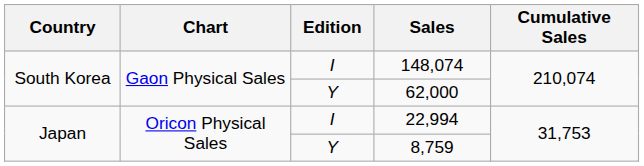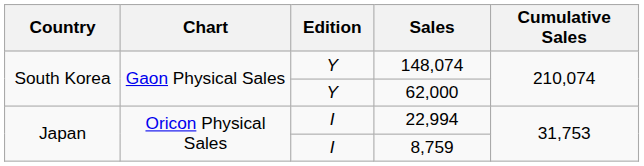 <table class="wikitable" style="text-align:center;">
 <tr>
 <th width="100px">Country</th>
 <th width="150px">Chart</th>
 <th width="70px">Edition</th>
 <th width="100px">Sales</th>
 <th width="130px">Cumulative Sales</th>
 </tr>
 <tr>
 <td rowspan="2">South Korea</td>
 <td rowspan="2"><a href='#'>Gaon</a> Physical Sales</td>
-<td><em>I</em></td>
+<td><em>Y</em></td>
 <td>148,074</td>
 <td rowspan="2">210,074</td>
 </tr>
 <tr>
 <td><em>Y</em></td>
 <td>62,000</td>
 </tr>
 <tr>
 <td rowspan="2">Japan</td>
 <td rowspan="2"><a href='#'>Oricon</a> Physical Sales</td>
 <td><em>I</em></td>
 <td>22,994</td>
 <td rowspan="2">31,753</td>
 </tr>
 <tr>
-<td><em>Y</em></td>
+<td><em>I</em></td>
 <td>8,759</td>
 </tr>
 </table>
